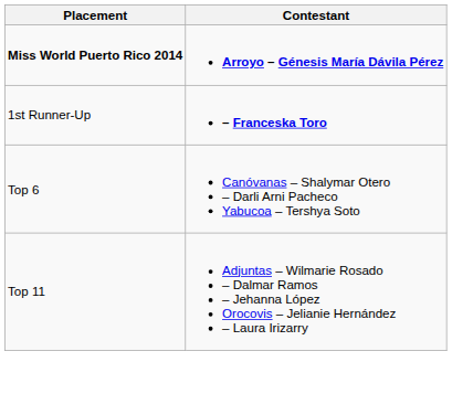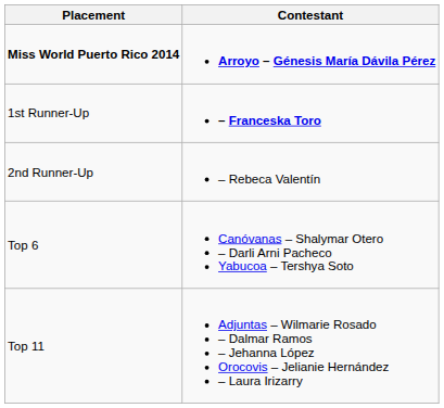 <table class="wikitable sortable" style="font-size: 95%;">
 <tr>
 <th>Placement</th>
 <th>Contestant</th>
 </tr>
 <tr>
 <td><strong>Miss World Puerto Rico 2014</strong></td>
 <td><br><ul><li> <strong><a href='#'>Arroyo</a> – <a href='#'>Génesis María Dávila Pérez</a></strong></li></ul></td>
 </tr>
 <tr>
 <td>1st Runner-Up</td>
 <td><strong><br><ul><li> – <a href='#'>Franceska Toro</a></li></ul></strong></td>
 </tr>
 <tr>
+<td>2nd Runner-Up</td>
+<td><br><ul><li> – Rebeca Valentín</li></ul></td>
+</tr>
+<tr>
 <td>Top 6</td>
 <td><br><ul><li> <a href='#'>Canóvanas</a> – Shalymar Otero</li><li> – Darli Arni Pacheco</li><li> <a href='#'>Yabucoa</a> – Tershya Soto</li></ul></td>
 </tr>
 <tr>
 <td>Top 11</td>
 <td><br><ul><li> <a href='#'>Adjuntas</a> – Wilmarie Rosado</li><li> – Dalmar Ramos</li><li> – Jehanna López</li><li> <a href='#'>Orocovis</a> – Jelianie Hernández</li><li> – Laura Irizarry</li></ul></td>
 </tr>
 </table>
